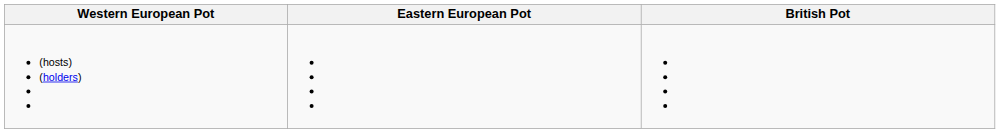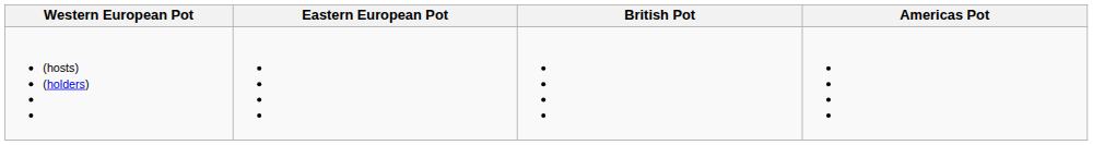 <table class="wikitable" style="width:98%">
 <tr>
 <th width=20%>Western European Pot</th>
 <th width=25%>Eastern European Pot</th>
 <th width=25%>British Pot</th>
+<th width=25%>Americas Pot</th>
 </tr>
 <tr>
 <td valign="top"><br><ul><li> <small>(hosts)</small></li><li> <small>(<a href='#'>holders</a>)</small></li><li></li><li></li></ul></td>
 <td valign="top"><br><ul><li></li><li></li><li></li><li></li></ul></td>
 <td valign="top"><br><ul><li></li><li></li><li></li><li></li></ul></td>
+<td valign="top"><br><ul><li></li><li></li><li></li><li></li></ul></td>
 </tr>
 </table>
